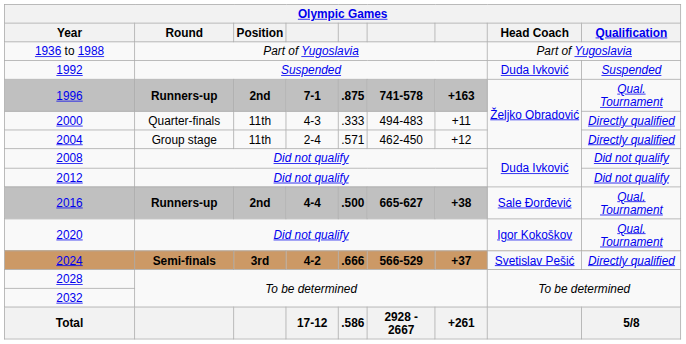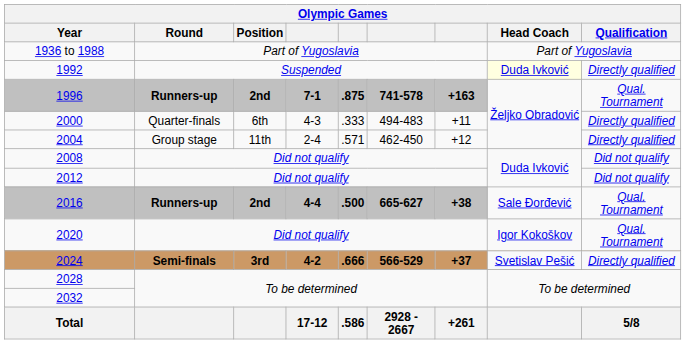 <table class="wikitable mw-collapsible mw-collapsed" style="text-align: center;font-size:95%;">
 <tr>
 <th colspan=9><a href='#'>Olympic Games</a></th>
 </tr>
 <tr>
 <th width=160>Year</th>
 <th width=120>Round</th>
 <th>Position</th>
 <th width=60></th>
 <th width=30></th>
 <th width=80></th>
 <th width=60></th>
 <th>Head Coach</th>
 <th width=120><a href='#'>Qualification</a></th>
 </tr>
 <tr>
 <td> <a href='#'>1936</a> to  <a href='#'>1988</a></td>
 <td colspan=6><em>Part of <a href='#'>Yugoslavia</a></em></td>
 <td colspan=2><em>Part of <a href='#'>Yugoslavia</a></em></td>
 </tr>
 <tr>
 <td> <a href='#'>1992</a></td>
 <td colspan=6><a href='#'><em>Suspended</em></a></td>
-<td colspan=1><a href='#'>Duda Ivković</a></td>
-<td colspan=1><a href='#'><em>Suspended</em></a></td>
+<td colspan=1 style="background: lightyellow;"><a href='#'>Duda Ivković</a></td>
+<td colspan=1><a href='#'><em>Directly qualified</em></a></td>
 </tr>
 <tr>
 <td style="background:silver;"> <a href='#'>1996</a></td>
 <td style="background:silver;"> <strong>Runners-up</strong> </td>
 <td style="background:silver;"><strong>2nd</strong></td>
 <td style="background:silver;"><strong>7-1</strong></td>
 <td style="background:silver;"><strong>.875</strong></td>
 <td style="background:silver;"><strong>741-578</strong></td>
 <td style="background:silver;"><strong>+163</strong></td>
 <td colspan=1 rowspan=3><a href='#'>Željko Obradović</a></td>
 <td colspan=1><a href='#'><em>Qual. Tournament</em></a></td>
 </tr>
 <tr>
 <td> <a href='#'>2000</a></td>
 <td>Quarter-finals</td>
-<td>11th</td>
+<td>6th</td>
 <td>4-3</td>
 <td>.333</td>
 <td>494-483</td>
 <td>+11</td>
 <td colspan=1><a href='#'><em>Directly qualified</em></a></td>
 </tr>
 <tr>
 <td> <a href='#'>2004</a></td>
 <td>Group stage</td>
 <td>11th</td>
 <td>2-4</td>
 <td>.571</td>
 <td>462-450</td>
 <td>+12</td>
 <td colspan=1><a href='#'><em>Directly qualified</em></a></td>
 </tr>
 <tr>
 <td> <a href='#'>2008</a></td>
 <td colspan=6><a href='#'><em>Did not qualify</em></a></td>
 <td colspan=1 rowspan=2><a href='#'>Duda Ivković</a></td>
 <td colspan=1><a href='#'><em>Did not qualify</em></a></td>
 </tr>
 <tr>
 <td> <a href='#'>2012</a></td>
 <td colspan=6><a href='#'><em>Did not qualify</em></a></td>
 <td colspan=1><a href='#'><em>Did not qualify</em></a></td>
 </tr>
 <tr>
 <td style="background:silver;"> <a href='#'>2016</a></td>
 <td style="background:silver;"> <strong>Runners-up</strong> </td>
 <td style="background:silver;"><strong>2nd</strong></td>
 <td style="background:silver;"><strong>4-4</strong></td>
 <td style="background:silver;"><strong>.500</strong></td>
 <td style="background:silver;"><strong>665-627</strong></td>
 <td style="background:silver;"><strong>+38</strong></td>
 <td colspan=1><a href='#'>Sale Đorđević</a></td>
 <td colspan=1><a href='#'><em>Qual. Tournament</em></a></td>
 </tr>
 <tr>
 <td> <a href='#'>2020</a></td>
 <td colspan=6><a href='#'><em>Did not qualify</em></a></td>
 <td colspan=1><a href='#'>Igor Kokoškov</a></td>
 <td colspan=1><a href='#'><em>Qual. Tournament</em></a></td>
 </tr>
 <tr style="background:#c96;">
 <td style="background:#c96;"> <a href='#'>2024</a></td>
 <td style="background:c96;"> <strong>Semi-finals</strong> </td>
 <td style="background:c96;"><strong>3rd</strong></td>
 <td style="background:c96;"><strong>4-2</strong></td>
 <td style="background:c96;"><strong>.666</strong></td>
 <td style="background:c96;"><strong>566-529</strong></td>
 <td style="background:c96;"><strong>+37</strong></td>
 <td colspan=1 style="background:#f8f9fa;"><a href='#'>Svetislav Pešić</a></td>
 <td colspan=1 style="background:#f8f9fa;"><a href='#'><em>Directly qualified</em></a></td>
 </tr>
 <tr>
 <td> <a href='#'>2028</a></td>
 <td colspan=6 rowspan=2><em>To be determined</em></td>
 <td colspan=2 rowspan=2><em>To be determined</em></td>
 </tr>
 <tr>
 <td> <a href='#'>2032</a></td>
 </tr>
 <tr>
 <th>Total</th>
 <th></th>
 <th></th>
 <th>17-12</th>
 <th>.586</th>
 <th>2928 - 2667</th>
 <th>+261</th>
 <th></th>
 <th>5/8</th>
 </tr>
 </table>
